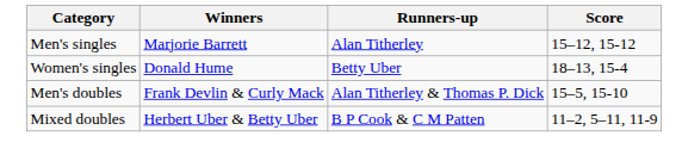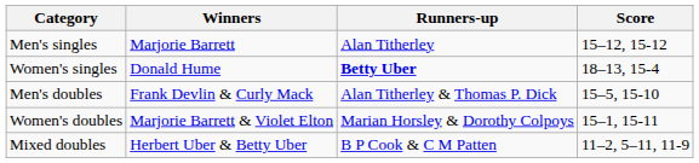 <table class=wikitable style="margin:auto;">
 <tr>
 <th>Category</th>
 <th>Winners</th>
 <th>Runners-up</th>
 <th>Score</th>
 </tr>
 <tr>
 <td>Men's singles</td>
 <td> <a href='#'>Marjorie Barrett</a></td>
 <td> <a href='#'>Alan Titherley</a></td>
 <td>15–12, 15-12</td>
 </tr>
 <tr>
 <td>Women's singles</td>
 <td> <a href='#'>Donald Hume</a></td>
-<td> <a href='#'>Betty Uber</a></td>
+<td><strong> <a href='#'>Betty Uber</a></strong></td>
 <td>18–13, 15-4</td>
 </tr>
 <tr>
 <td>Men's doubles</td>
 <td> <a href='#'>Frank Devlin</a> & <a href='#'>Curly Mack</a></td>
 <td> <a href='#'>Alan Titherley</a> & <a href='#'>Thomas P. Dick</a></td>
 <td>15–5, 15-10</td>
 </tr>
 <tr>
+<td>Women's doubles</td>
+<td> <a href='#'>Marjorie Barrett</a> & <a href='#'>Violet Elton</a></td>
+<td> <a href='#'>Marian Horsley</a> &  <a href='#'>Dorothy Colpoys</a></td>
+<td>15–1, 15-11</td>
+</tr>
+<tr>
 <td>Mixed doubles</td>
 <td> <a href='#'>Herbert Uber</a> & <a href='#'>Betty Uber</a></td>
 <td> <a href='#'>B P Cook</a> & <a href='#'>C M Patten</a></td>
 <td>11–2, 5–11, 11-9</td>
 </tr>
 </table>
